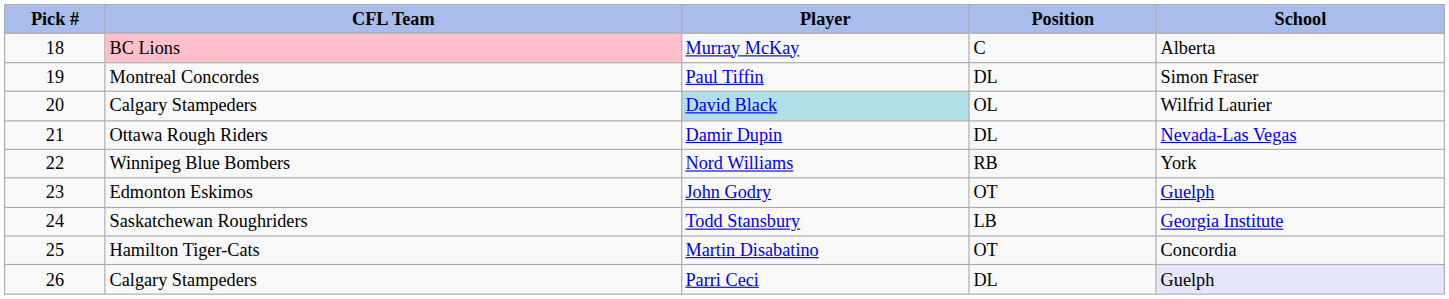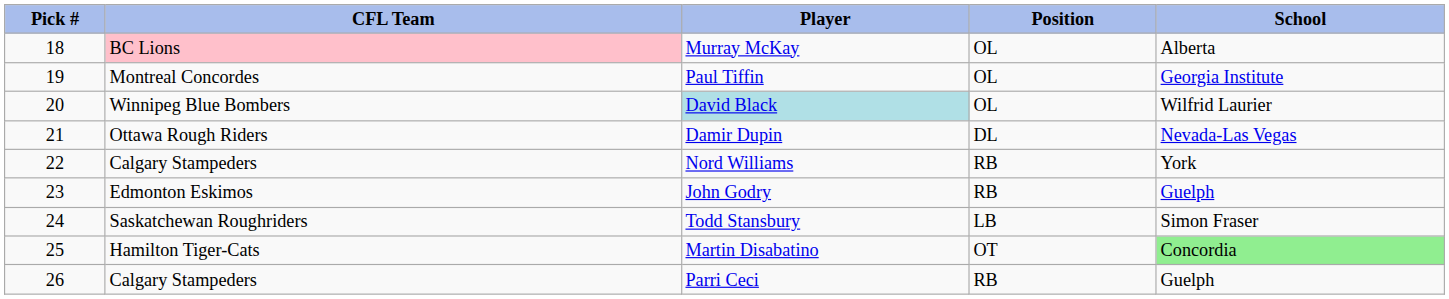 <table class="wikitable" style="width: 100%">
 <tr>
 <th style="background:#a8bdec; width:7%;">Pick #</th>
 <th style="width:40%; background:#a8bdec;">CFL Team</th>
 <th style="width:20%; background:#a8bdec;">Player</th>
 <th style="width:13%; background:#a8bdec;">Position</th>
 <th style="width:20%; background:#a8bdec;">School</th>
 </tr>
 <tr>
 <td align=center>18</td>
 <td style="background: pink;">BC Lions</td>
 <td><a href='#'>Murray McKay</a></td>
-<td>C</td>
+<td>OL</td>
 <td>Alberta</td>
 </tr>
 <tr>
 <td align=center>19</td>
 <td>Montreal Concordes</td>
 <td><a href='#'>Paul Tiffin</a></td>
-<td>DL</td>
-<td>Simon Fraser</td>
+<td>OL</td>
+<td><a href='#'>Georgia Institute</a></td>
 </tr>
 <tr>
 <td align=center>20</td>
-<td>Calgary Stampeders</td>
+<td>Winnipeg Blue Bombers</td>
 <td bgcolor="#B0E0E6"><a href='#'>David Black</a></td>
 <td>OL</td>
 <td>Wilfrid Laurier</td>
 </tr>
 <tr>
 <td align=center>21</td>
 <td>Ottawa Rough Riders</td>
 <td><a href='#'>Damir Dupin</a></td>
 <td>DL</td>
 <td><a href='#'>Nevada-Las Vegas</a></td>
 </tr>
 <tr>
 <td align=center>22</td>
-<td>Winnipeg Blue Bombers</td>
+<td>Calgary Stampeders</td>
 <td><a href='#'>Nord Williams</a></td>
 <td>RB</td>
 <td>York</td>
 </tr>
 <tr>
 <td align=center>23</td>
 <td>Edmonton Eskimos</td>
 <td><a href='#'>John Godry</a></td>
-<td>OT</td>
+<td>RB</td>
 <td><a href='#'>Guelph</a></td>
 </tr>
 <tr>
 <td align=center>24</td>
 <td>Saskatchewan Roughriders</td>
 <td><a href='#'>Todd Stansbury</a></td>
 <td>LB</td>
-<td><a href='#'>Georgia Institute</a></td>
+<td>Simon Fraser</td>
 </tr>
 <tr>
 <td align=center>25</td>
 <td>Hamilton Tiger-Cats</td>
 <td><a href='#'>Martin Disabatino</a></td>
 <td>OT</td>
-<td>Concordia</td>
+<td style="background: lightgreen;">Concordia</td>
 </tr>
 <tr>
 <td align=center>26</td>
 <td>Calgary Stampeders</td>
 <td><a href='#'>Parri Ceci</a></td>
-<td>DL</td>
-<td style="background: lavender;">Guelph</td>
+<td>RB</td>
+<td>Guelph</td>
 </tr>
 </table>
